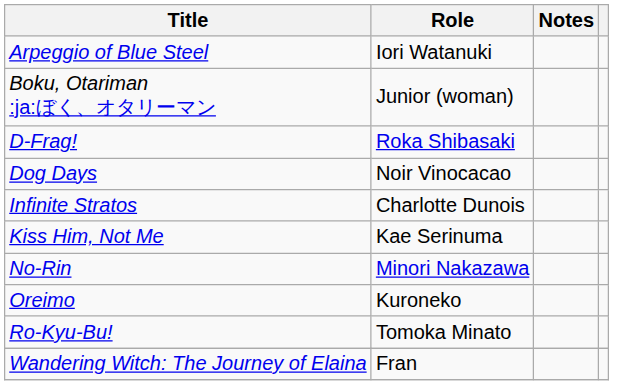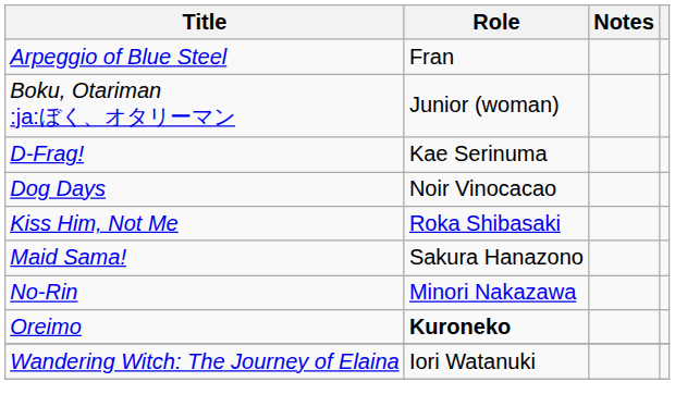 <table class="wikitable sortable plainrowheaders">
 <tr>
 <th>Title</th>
 <th>Role</th>
 <th class="unsortable">Notes</th>
 <th class="unsortable"></th>
 </tr>
 <tr>
 <td><em><a href='#'>Arpeggio of Blue Steel</a></em></td>
-<td>Iori Watanuki</td>
+<td>Fran</td>
 <td></td>
 <td></td>
 </tr>
 <tr>
 <td><em>Boku, Otariman</em><br><a href='#'>:ja:ぼく、オタリーマン</a></td>
 <td>Junior (woman)</td>
 <td></td>
 <td></td>
 </tr>
 <tr>
 <td><em><a href='#'>D-Frag!</a></em></td>
-<td><a href='#'>Roka Shibasaki</a></td>
+<td>Kae Serinuma</td>
 <td></td>
 <td></td>
 </tr>
 <tr>
 <td><em><a href='#'>Dog Days</a></em></td>
 <td>Noir Vinocacao</td>
 <td></td>
 <td></td>
 </tr>
 <tr>
-<td><em><a href='#'>Infinite Stratos</a></em></td>
-<td>Charlotte Dunois</td>
+<td><em><a href='#'>Kiss Him, Not Me</a></em></td>
+<td><a href='#'>Roka Shibasaki</a></td>
 <td></td>
 <td></td>
 </tr>
 <tr>
-<td><em><a href='#'>Kiss Him, Not Me</a></em></td>
-<td>Kae Serinuma</td>
+<td><em><a href='#'>Maid Sama!</a></em></td>
+<td>Sakura Hanazono</td>
 <td></td>
 <td></td>
 </tr>
 <tr>
 <td><em><a href='#'>No-Rin</a></em></td>
 <td><a href='#'>Minori Nakazawa</a></td>
 <td></td>
 <td></td>
 </tr>
 <tr>
 <td><em><a href='#'>Oreimo</a></em></td>
-<td>Kuroneko</td>
-<td></td>
-<td></td>
-</tr>
-<tr>
-<td><em><a href='#'>Ro-Kyu-Bu!</a></em></td>
-<td>Tomoka Minato</td>
+<td><strong>Kuroneko</strong></td>
 <td></td>
 <td></td>
 </tr>
 <tr>
 </tr>
 <tr>
 <td><em><a href='#'>Wandering Witch: The Journey of Elaina</a></em></td>
-<td>Fran</td>
+<td>Iori Watanuki</td>
 <td></td>
 <td></td>
 </tr>
 <tr>
 </tr>
 </table>
